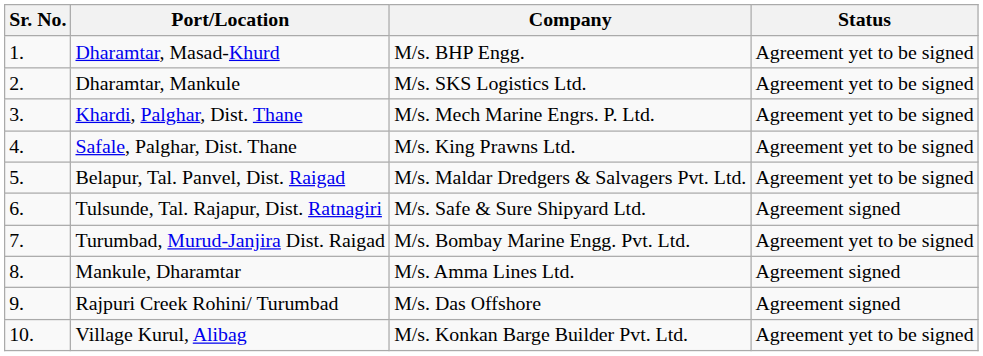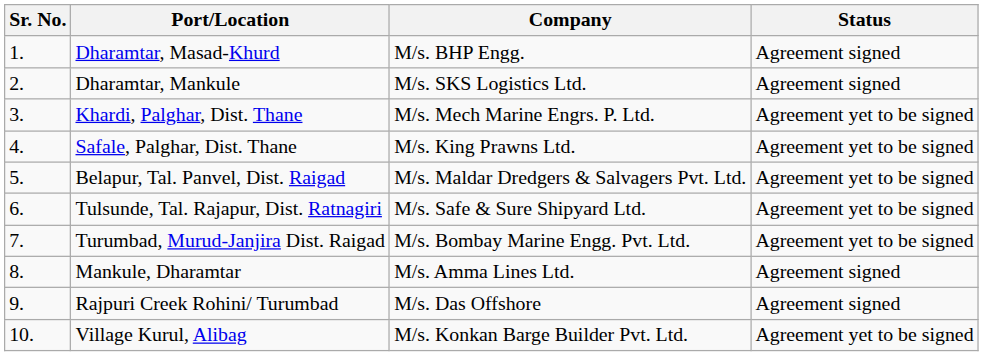 <table class="wikitable">
 <tr>
 <th>Sr. No.</th>
 <th>Port/Location</th>
 <th>Company</th>
 <th>Status</th>
 </tr>
 <tr>
 <td>1.</td>
 <td><a href='#'>Dharamtar</a>, Masad-<a href='#'>Khurd</a></td>
 <td>M/s. BHP Engg.</td>
-<td>Agreement yet to be signed</td>
+<td>Agreement signed</td>
 </tr>
 <tr>
 <td>2.</td>
 <td>Dharamtar, Mankule</td>
 <td>M/s. SKS Logistics Ltd.</td>
-<td>Agreement yet to be signed</td>
+<td>Agreement signed</td>
 </tr>
 <tr>
 <td>3.</td>
 <td><a href='#'>Khardi</a>, <a href='#'>Palghar</a>, Dist. <a href='#'>Thane</a></td>
 <td>M/s. Mech Marine Engrs. P. Ltd.</td>
 <td>Agreement yet to be signed</td>
 </tr>
 <tr>
 <td>4.</td>
 <td><a href='#'>Safale</a>, Palghar, Dist. Thane</td>
 <td>M/s. King Prawns Ltd.</td>
 <td>Agreement yet to be signed</td>
 </tr>
 <tr>
 <td>5.</td>
 <td>Belapur, Tal. Panvel, Dist. <a href='#'>Raigad</a></td>
 <td>M/s. Maldar Dredgers & Salvagers Pvt. Ltd.</td>
 <td>Agreement yet to be signed</td>
 </tr>
 <tr>
 <td>6.</td>
 <td>Tulsunde, Tal. Rajapur, Dist. <a href='#'>Ratnagiri</a></td>
 <td>M/s. Safe & Sure Shipyard Ltd.</td>
-<td>Agreement signed</td>
+<td>Agreement yet to be signed</td>
 </tr>
 <tr>
 <td>7.</td>
 <td>Turumbad, <a href='#'>Murud-Janjira</a> Dist. Raigad</td>
 <td>M/s. Bombay Marine Engg. Pvt. Ltd.</td>
 <td>Agreement yet to be signed</td>
 </tr>
 <tr>
 <td>8.</td>
 <td>Mankule, Dharamtar</td>
 <td>M/s. Amma Lines Ltd.</td>
 <td>Agreement signed</td>
 </tr>
 <tr>
 <td>9.</td>
 <td>Rajpuri Creek Rohini/ Turumbad</td>
 <td>M/s. Das Offshore</td>
 <td>Agreement signed</td>
 </tr>
 <tr>
 <td>10.</td>
 <td>Village Kurul, <a href='#'>Alibag</a></td>
 <td>M/s. Konkan Barge Builder Pvt. Ltd.</td>
 <td>Agreement yet to be signed</td>
 </tr>
 </table>
